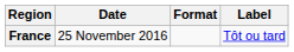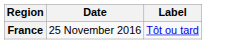 <table class="wikitable sortable plainrowheaders">
 <tr>
 <th scope="col">Region</th>
 <th scope="col">Date</th>
-<th scope="col">Format</th>
 <th scope="col">Label</th>
 </tr>
 <tr>
 <th scope="row">France</th>
 <td>25 November 2016</td>
-<td></td>
 <td><a href='#'>Tôt ou tard</a></td>
 </tr>
 </table>
